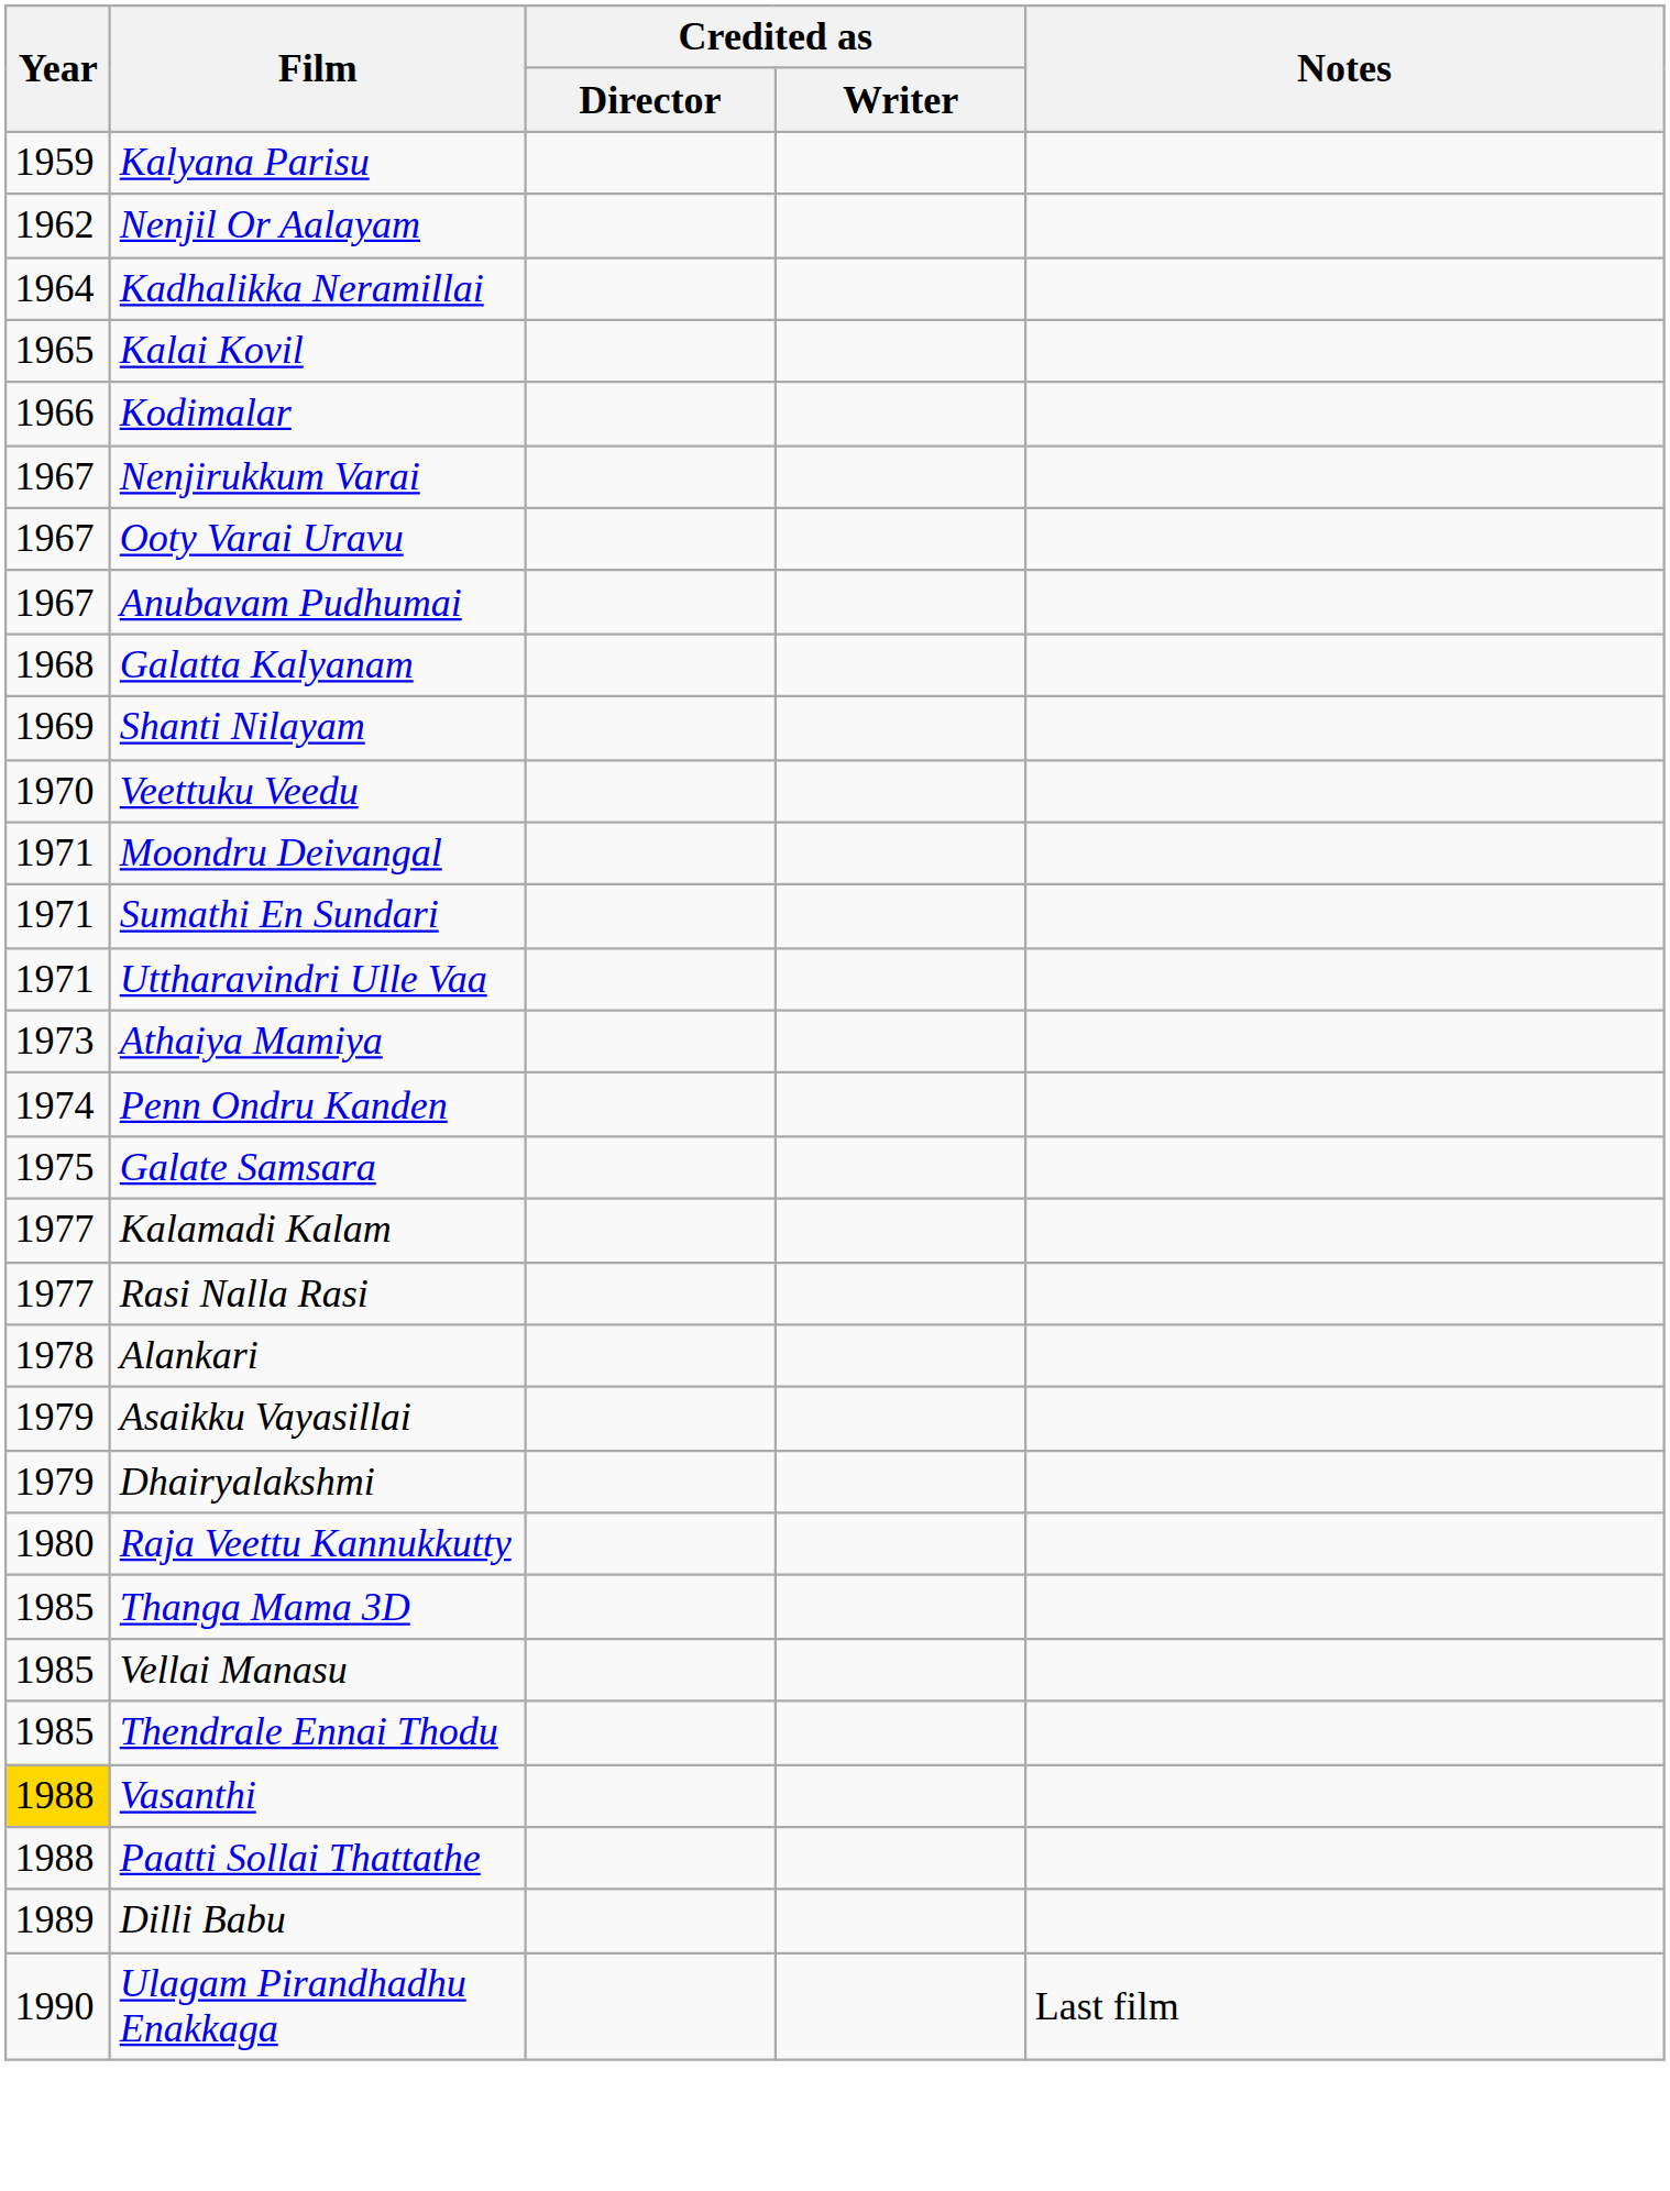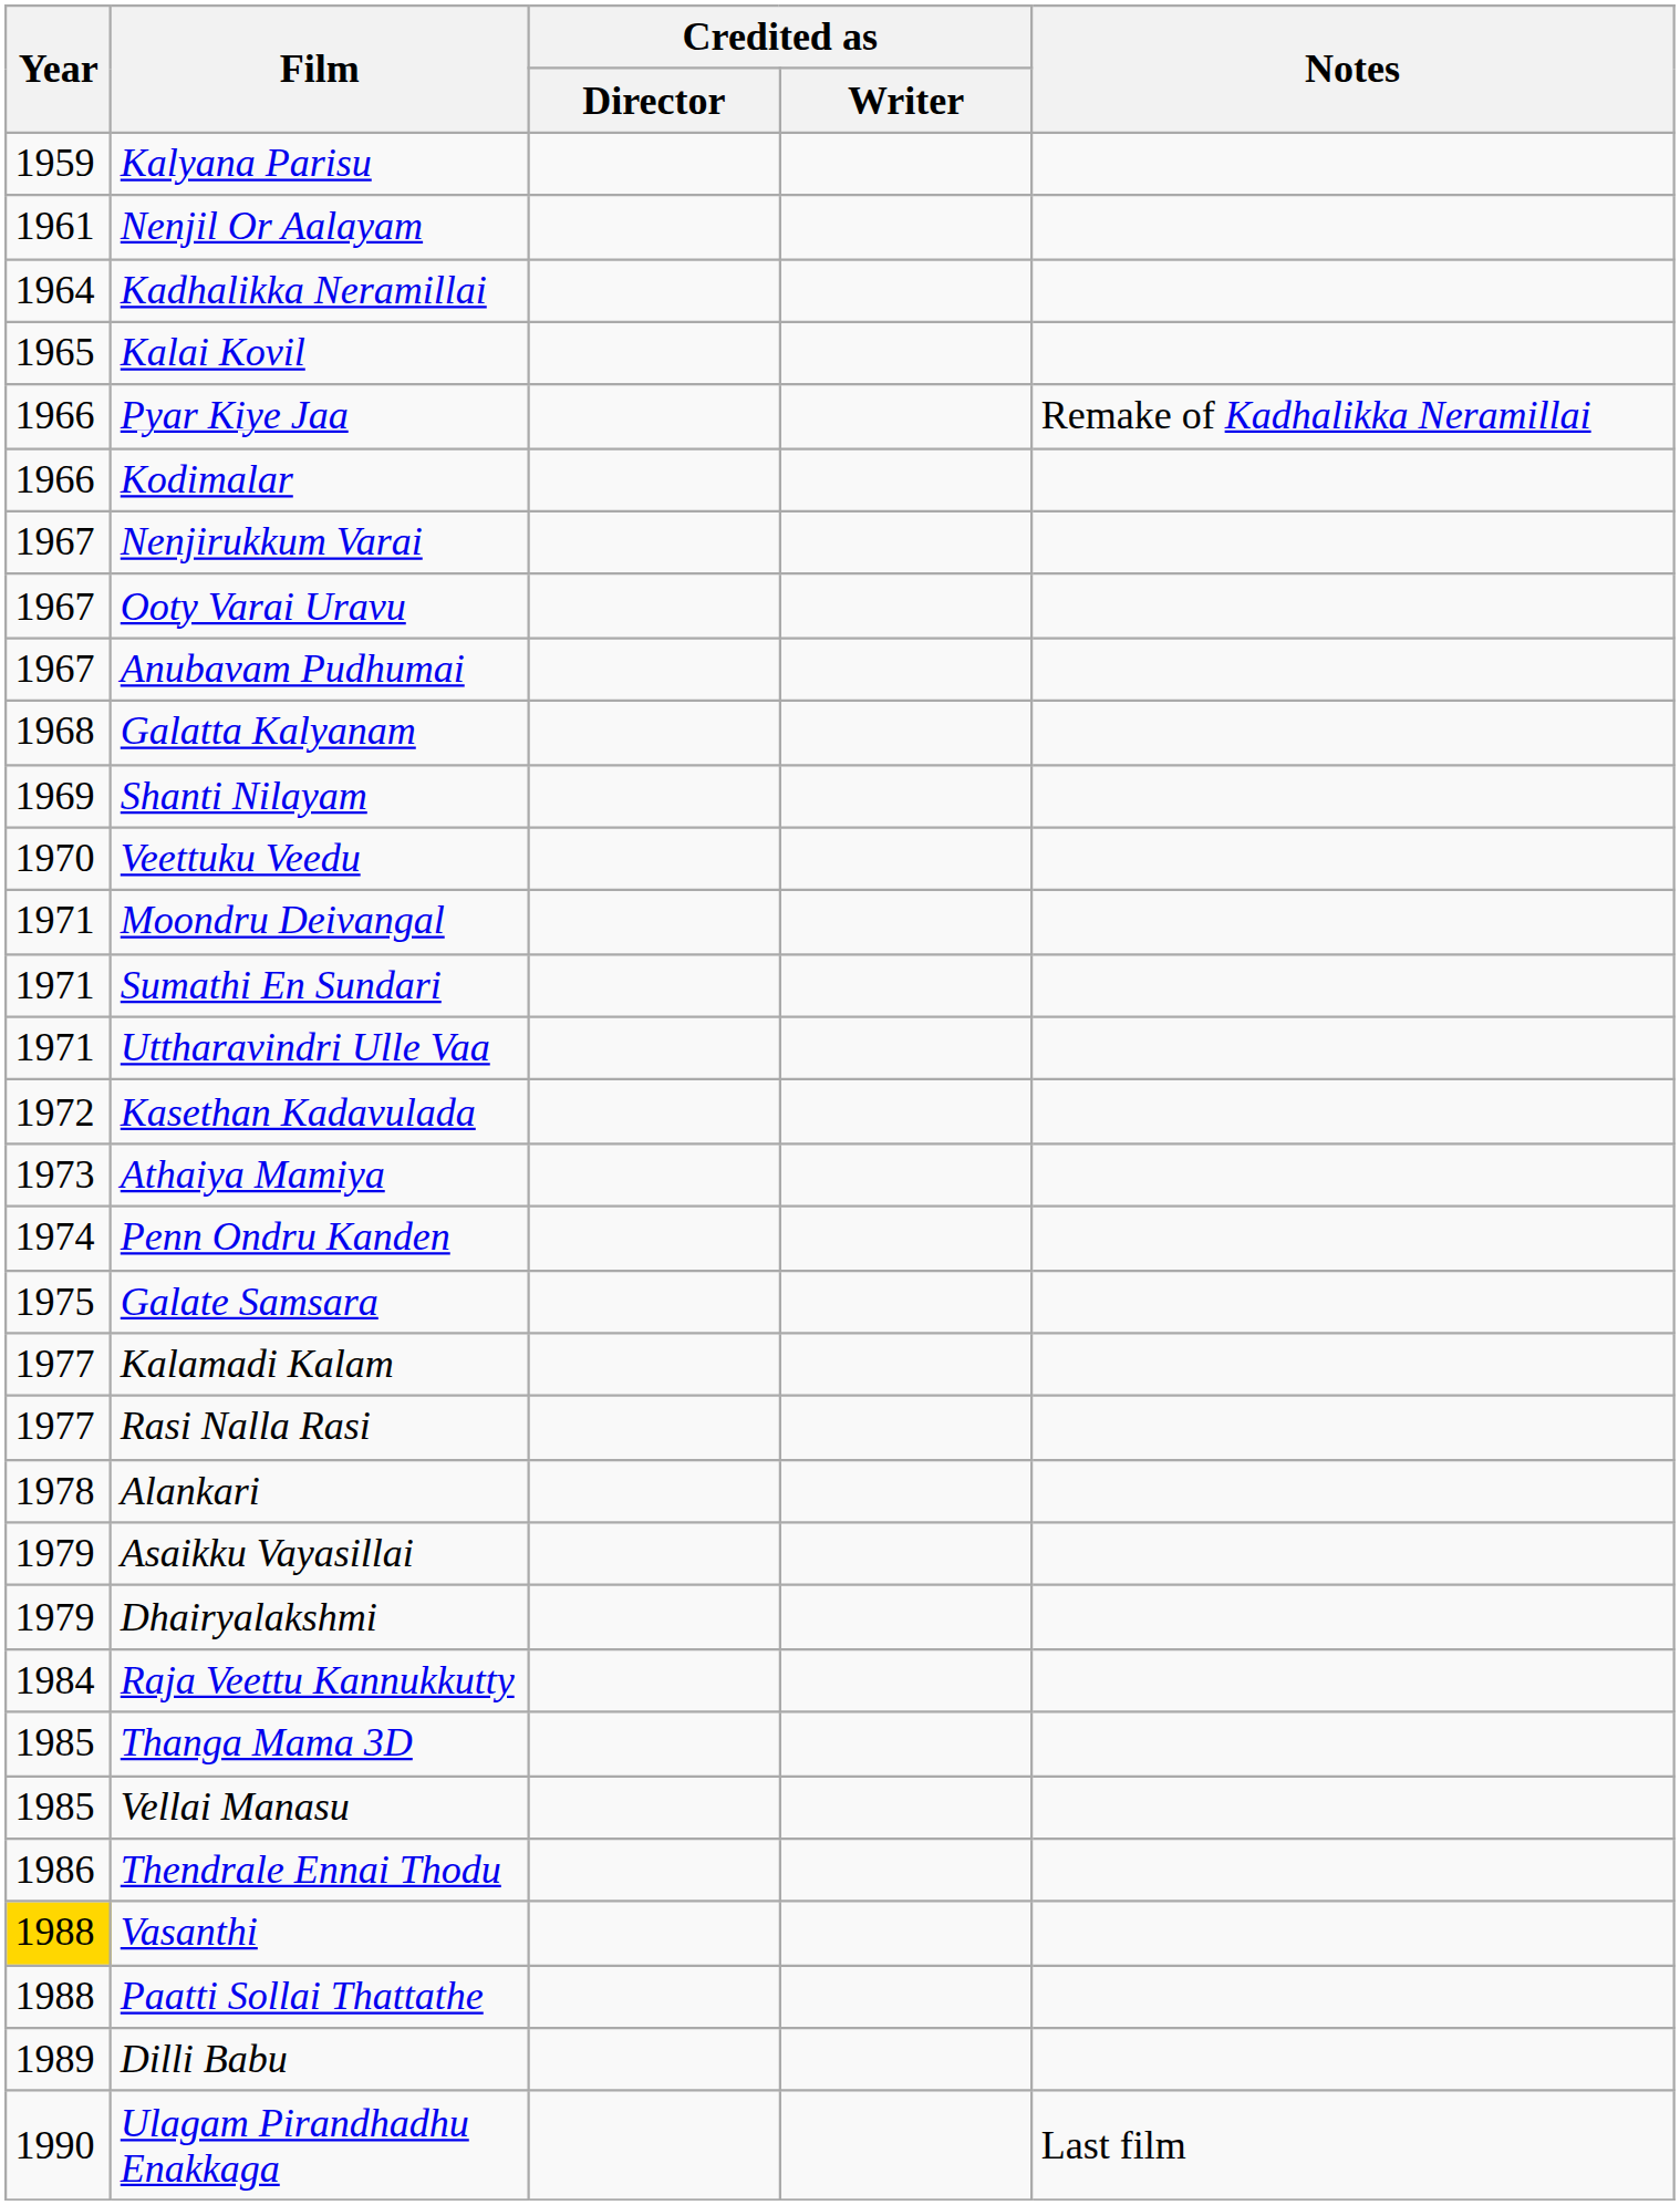 <table class="wikitable sortable">
 <tr>
 <th rowspan="2" style="width:35px;">Year</th>
 <th rowspan="2" style="width:160px;">Film</th>
 <th colspan="2" style="width:195px;">Credited as</th>
 <th rowspan="2"  style="text-align:center; width:250px;" class="unsortable">Notes</th>
 </tr>
 <tr>
 <th style="width:65px;">Director</th>
 <th width=65>Writer</th>
 </tr>
 <tr>
 <td>1959</td>
 <td><em><a href='#'>Kalyana Parisu</a></em></td>
 <td style="text-align:center;"></td>
 <td style="text-align:center;"></td>
 <td></td>
 </tr>
 <tr>
-<td>1962</td>
+<td>1961</td>
 <td><em><a href='#'>Nenjil Or Aalayam</a></em></td>
 <td style="text-align:center;"></td>
 <td style="text-align:center;"></td>
 <td></td>
 </tr>
 <tr>
 <td>1964</td>
 <td><em><a href='#'>Kadhalikka Neramillai</a></em></td>
 <td style="text-align:center;"></td>
 <td style="text-align:center;"></td>
 <td></td>
 </tr>
 <tr>
 <td>1965</td>
 <td><em><a href='#'>Kalai Kovil</a></em></td>
 <td style="text-align:center;"></td>
 <td style="text-align:center;"></td>
 <td></td>
+</tr>
+<tr>
+<td>1966</td>
+<td><em><a href='#'>Pyar Kiye Jaa</a></em></td>
+<td style="text-align:center;"></td>
+<td style="text-align:center;"></td>
+<td>Remake of <em><a href='#'>Kadhalikka Neramillai</a></em></td>
 </tr>
 <tr>
 <td>1966</td>
 <td><em><a href='#'>Kodimalar</a></em></td>
 <td style="text-align:center;"></td>
 <td style="text-align:center;"></td>
 <td></td>
 </tr>
 <tr>
 <td>1967</td>
 <td><em><a href='#'>Nenjirukkum Varai</a></em></td>
 <td style="text-align:center;"></td>
 <td style="text-align:center;"></td>
 <td></td>
 </tr>
 <tr>
 <td>1967</td>
 <td><em><a href='#'>Ooty Varai Uravu</a></em></td>
 <td style="text-align:center;"></td>
 <td style="text-align:center;"></td>
 <td></td>
 </tr>
 <tr>
 <td>1967</td>
 <td><em><a href='#'>Anubavam Pudhumai</a></em></td>
 <td style="text-align:center;"></td>
 <td style="text-align:center;"></td>
 <td></td>
 </tr>
 <tr>
 <td>1968</td>
 <td><em><a href='#'>Galatta Kalyanam</a></em></td>
 <td style="text-align:center;"></td>
 <td style="text-align:center;"></td>
 <td></td>
 </tr>
 <tr>
 <td>1969</td>
 <td><em><a href='#'>Shanti Nilayam</a></em></td>
 <td style="text-align:center;"></td>
 <td style="text-align:center;"></td>
 <td></td>
 </tr>
 <tr>
 <td>1970</td>
 <td><em><a href='#'>Veettuku Veedu</a></em></td>
 <td style="text-align:center;"></td>
 <td style="text-align:center;"></td>
 <td></td>
 </tr>
 <tr>
 <td>1971</td>
 <td><em><a href='#'>Moondru Deivangal</a></em></td>
 <td style="text-align:center;"></td>
 <td style="text-align:center;"></td>
 <td></td>
 </tr>
 <tr>
 <td>1971</td>
 <td><em><a href='#'>Sumathi En Sundari</a></em></td>
 <td style="text-align:center;"></td>
 <td style="text-align:center;"></td>
 <td></td>
 </tr>
 <tr>
 <td>1971</td>
 <td><em><a href='#'>Uttharavindri Ulle Vaa</a></em></td>
 <td style="text-align:center;"></td>
 <td style="text-align:center;"></td>
 <td></td>
 </tr>
 <tr>
+<td>1972</td>
+<td><em><a href='#'>Kasethan Kadavulada</a></em></td>
+<td style="text-align:center;"></td>
+<td style="text-align:center;"></td>
+<td></td>
+</tr>
+<tr>
 <td>1973</td>
 <td><em><a href='#'>Athaiya Mamiya</a></em></td>
 <td style="text-align:center;"></td>
 <td style="text-align:center;"></td>
 <td></td>
 </tr>
 <tr>
 <td>1974</td>
 <td><em><a href='#'>Penn Ondru Kanden</a></em></td>
 <td style="text-align:center;"></td>
 <td style="text-align:center;"></td>
 <td></td>
 </tr>
 <tr>
 <td>1975</td>
 <td><em><a href='#'>Galate Samsara</a></em></td>
 <td style="text-align:center;"></td>
 <td style="text-align:center;"></td>
 <td></td>
 </tr>
 <tr>
 <td>1977</td>
 <td><em>Kalamadi Kalam</em></td>
 <td style="text-align:center;"></td>
 <td style="text-align:center;"></td>
 <td></td>
 </tr>
 <tr>
 <td>1977</td>
 <td><em>Rasi Nalla Rasi</em></td>
 <td style="text-align:center;"></td>
 <td style="text-align:center;"></td>
 <td></td>
 </tr>
 <tr>
 <td>1978</td>
 <td><em>Alankari</em></td>
 <td style="text-align:center;"></td>
 <td style="text-align:center;"></td>
 <td></td>
 </tr>
 <tr>
 <td>1979</td>
 <td><em>Asaikku Vayasillai</em></td>
 <td style="text-align:center;"></td>
 <td style="text-align:center;"></td>
 <td></td>
 </tr>
 <tr>
 <td>1979</td>
 <td><em>Dhairyalakshmi</em></td>
 <td style="text-align:center;"></td>
 <td style="text-align:center;"></td>
 <td></td>
 </tr>
 <tr>
-<td>1980</td>
+<td>1984</td>
 <td><em><a href='#'>Raja Veettu Kannukkutty</a></em></td>
 <td style="text-align:center;"></td>
 <td style="text-align:center;"></td>
 <td></td>
 </tr>
 <tr>
 <td>1985</td>
 <td><em><a href='#'>Thanga Mama 3D</a></em></td>
 <td style="text-align:center;"></td>
 <td style="text-align:center;"></td>
 <td></td>
 </tr>
 <tr>
 <td>1985</td>
 <td><em>Vellai Manasu</em></td>
 <td style="text-align:center;"></td>
 <td style="text-align:center;"></td>
 <td></td>
 </tr>
 <tr>
-<td>1985</td>
+<td>1986</td>
 <td><em><a href='#'>Thendrale Ennai Thodu</a></em></td>
 <td style="text-align:center;"></td>
 <td style="text-align:center;"></td>
 <td></td>
 </tr>
 <tr>
 <td style="background: gold;">1988</td>
 <td><em><a href='#'>Vasanthi</a></em></td>
 <td style="text-align:center;"></td>
 <td style="text-align:center;"></td>
 <td></td>
 </tr>
 <tr>
 <td>1988</td>
 <td><em><a href='#'>Paatti Sollai Thattathe</a></em></td>
 <td style="text-align:center;"></td>
 <td style="text-align:center;"></td>
 <td></td>
 </tr>
 <tr>
 <td>1989</td>
 <td><em>Dilli Babu</em></td>
 <td style="text-align:center;"></td>
 <td style="text-align:center;"></td>
 <td></td>
 </tr>
 <tr>
 <td>1990</td>
 <td><em><a href='#'>Ulagam Pirandhadhu Enakkaga</a></em></td>
 <td style="text-align:center;"></td>
 <td style="text-align:center;"></td>
 <td>Last film</td>
 </tr>
 </table>
